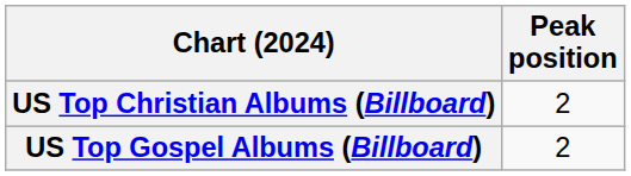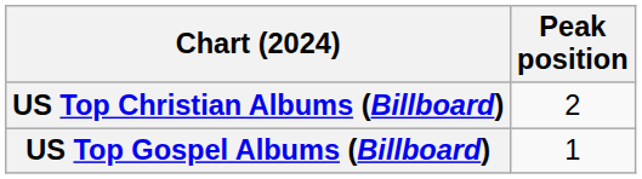 <table class="wikitable sortable plainrowheaders" style="text-align:center">
 <tr>
 <th scope="col">Chart (2024)</th>
 <th scope="col">Peak<br>position</th>
 </tr>
 <tr>
 <th scope="row">US <a href='#'>Top Christian Albums</a> (<em><a href='#'>Billboard</a></em>)</th>
 <td>2</td>
 </tr>
 <tr>
 <th scope="row">US <a href='#'>Top Gospel Albums</a> (<em><a href='#'>Billboard</a></em>)</th>
-<td>2</td>
+<td>1</td>
 </tr>
 </table>
